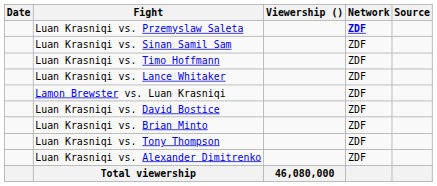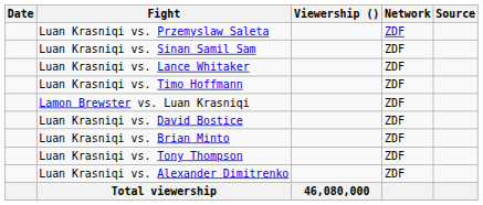 <table class="wikitable sortable">
 <tr>
 <th>Date</th>
 <th>Fight</th>
 <th>Viewership ()</th>
 <th>Network</th>
 <th>Source</th>
 </tr>
 <tr>
 <td></td>
 <td>Luan Krasniqi vs. <a href='#'>Przemyslaw Saleta</a></td>
 <td></td>
-<td><strong><a href='#'>ZDF</a></strong></td>
+<td><a href='#'>ZDF</a></td>
 <td></td>
 </tr>
 <tr>
 <td></td>
 <td>Luan Krasniqi vs. <a href='#'>Sinan Samil Sam</a></td>
 <td></td>
 <td>ZDF</td>
 <td></td>
 </tr>
 <tr>
 <td></td>
-<td>Luan Krasniqi vs. <a href='#'>Timo Hoffmann</a></td>
+<td>Luan Krasniqi vs. <a href='#'>Lance Whitaker</a></td>
 <td></td>
 <td>ZDF</td>
 <td></td>
 </tr>
 <tr>
 <td></td>
-<td>Luan Krasniqi vs. <a href='#'>Lance Whitaker</a></td>
+<td>Luan Krasniqi vs. <a href='#'>Timo Hoffmann</a></td>
 <td></td>
 <td>ZDF</td>
 <td></td>
 </tr>
 <tr>
 <td></td>
 <td><a href='#'>Lamon Brewster</a> vs. Luan Krasniqi</td>
 <td></td>
 <td>ZDF</td>
 <td></td>
 </tr>
 <tr>
 <td></td>
 <td>Luan Krasniqi vs. <a href='#'>David Bostice</a></td>
 <td></td>
 <td>ZDF</td>
 <td></td>
 </tr>
 <tr>
 <td></td>
 <td>Luan Krasniqi vs. <a href='#'>Brian Minto</a></td>
 <td></td>
 <td>ZDF</td>
 <td></td>
 </tr>
 <tr>
 <td></td>
 <td>Luan Krasniqi vs. <a href='#'>Tony Thompson</a></td>
 <td></td>
 <td>ZDF</td>
 <td></td>
 </tr>
 <tr>
 <td></td>
 <td>Luan Krasniqi vs. <a href='#'>Alexander Dimitrenko</a></td>
 <td></td>
 <td>ZDF</td>
 <td></td>
 </tr>
 <tr>
 <th></th>
 <th>Total viewership</th>
 <th>46,080,000</th>
 <th></th>
 <th></th>
 </tr>
 </table>
